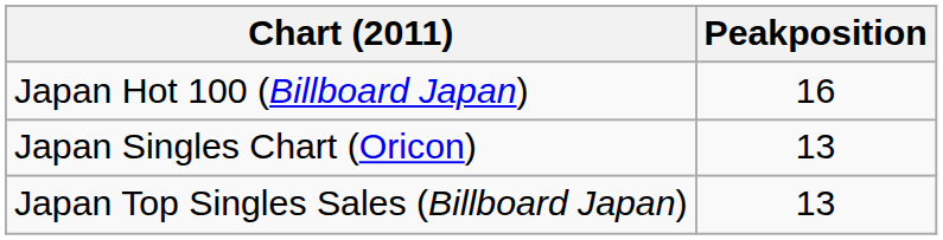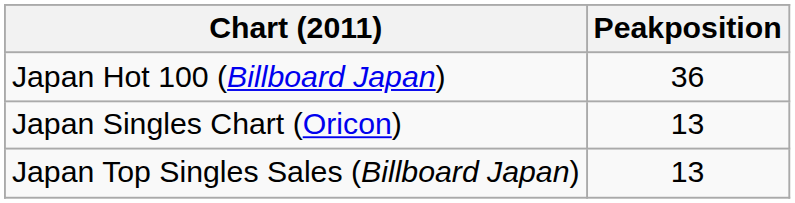 <table class="wikitable">
 <tr>
 <th>Chart (2011)</th>
 <th>Peakposition</th>
 </tr>
 <tr>
 <td>Japan Hot 100 (<em><a href='#'>Billboard Japan</a></em>)</td>
-<td align="center">16</td>
+<td align="center">36</td>
 </tr>
 <tr>
 <td>Japan Singles Chart (<a href='#'>Oricon</a>)</td>
 <td align="center">13</td>
 </tr>
 <tr>
 <td>Japan Top Singles Sales (<em>Billboard Japan</em>)</td>
 <td align="center">13</td>
 </tr>
 </table>
